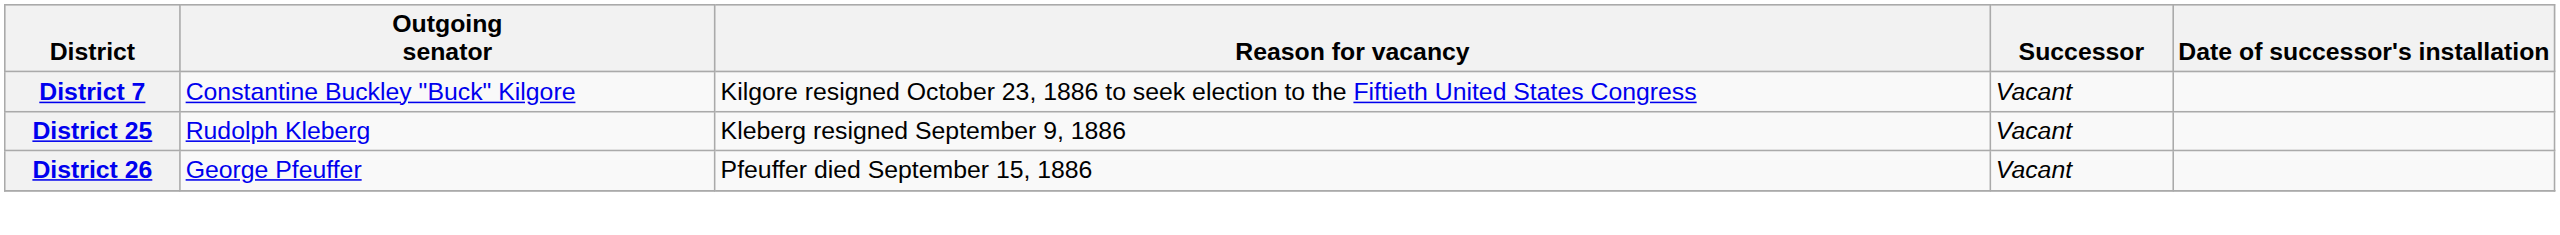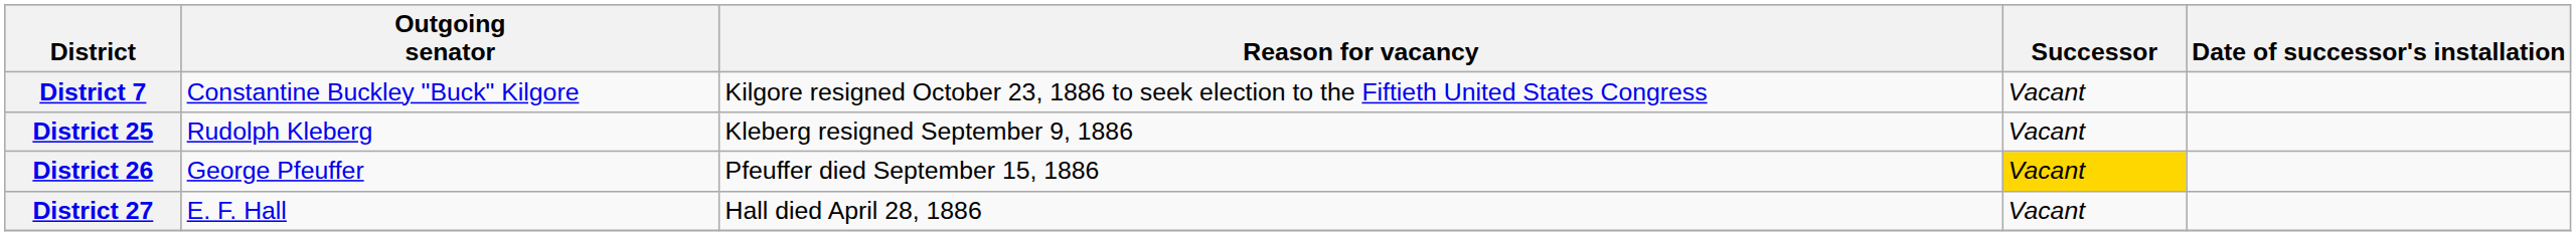 <table class="wikitable">
 <tr bgcolor="#cccccc" align="center" valign="bottom">
 <th>District</th>
 <th>Outgoing<br>senator</th>
 <th width="50%">Reason for vacancy</th>
 <th>Successor</th>
 <th width="15%">Date of successor's installation</th>
 </tr>
 <tr>
 <th><a href='#'>District 7</a></th>
 <td><a href='#'>Constantine Buckley "Buck" Kilgore</a></td>
 <td>Kilgore resigned October 23, 1886 to seek election to the <a href='#'>Fiftieth United States Congress</a></td>
 <td><em>Vacant</em></td>
 <td></td>
 </tr>
 <tr>
 <th><a href='#'>District 25</a></th>
 <td><a href='#'>Rudolph Kleberg</a></td>
 <td>Kleberg resigned September 9, 1886</td>
 <td><em>Vacant</em></td>
 <td></td>
 </tr>
 <tr>
 <th><a href='#'>District 26</a></th>
 <td><a href='#'>George Pfeuffer</a></td>
 <td>Pfeuffer died September 15, 1886</td>
+<td style="background: gold;"><em>Vacant</em></td>
+<td></td>
+</tr>
+<tr>
+<th><a href='#'>District 27</a></th>
+<td><a href='#'>E. F. Hall</a></td>
+<td>Hall died April 28, 1886</td>
 <td><em>Vacant</em></td>
 <td></td>
 </tr>
 <tr Cravens, Nehamiah Andrew served in both the 18th and 19th Texas Legislatures (House of Representatives)>
 </tr>
 </table>
